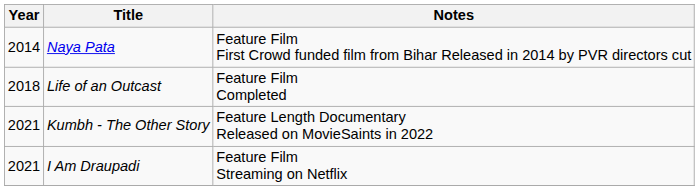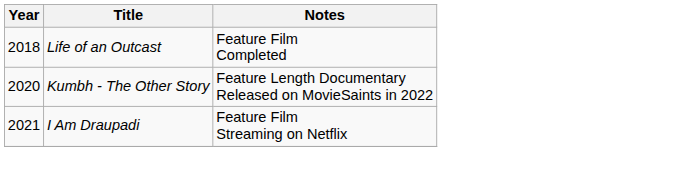 <table class="wikitable sortable">
 <tr>
 <th>Year</th>
 <th>Title</th>
 <th class="unsortable">Notes</th>
 </tr>
 <tr>
-<td>2014</td>
-<td><em><a href='#'>Naya Pata</a></em></td>
-<td>Feature Film <br> First Crowd funded film from Bihar Released in 2014 by PVR directors cut</td>
-</tr>
-<tr>
 <td>2018</td>
 <td><em>Life of an Outcast</em></td>
 <td>Feature Film <br> Completed </td>
 </tr>
 <tr>
-<td>2021</td>
+<td>2020</td>
 <td><em>Kumbh - The Other Story</em></td>
 <td>Feature Length Documentary <br> Released on MovieSaints in 2022 </td>
 </tr>
 <tr>
 <td>2021</td>
 <td><em>I Am Draupadi</em></td>
 <td>Feature Film <br> Streaming on Netflix </td>
 </tr>
 <tr>
 </tr>
 </table>
